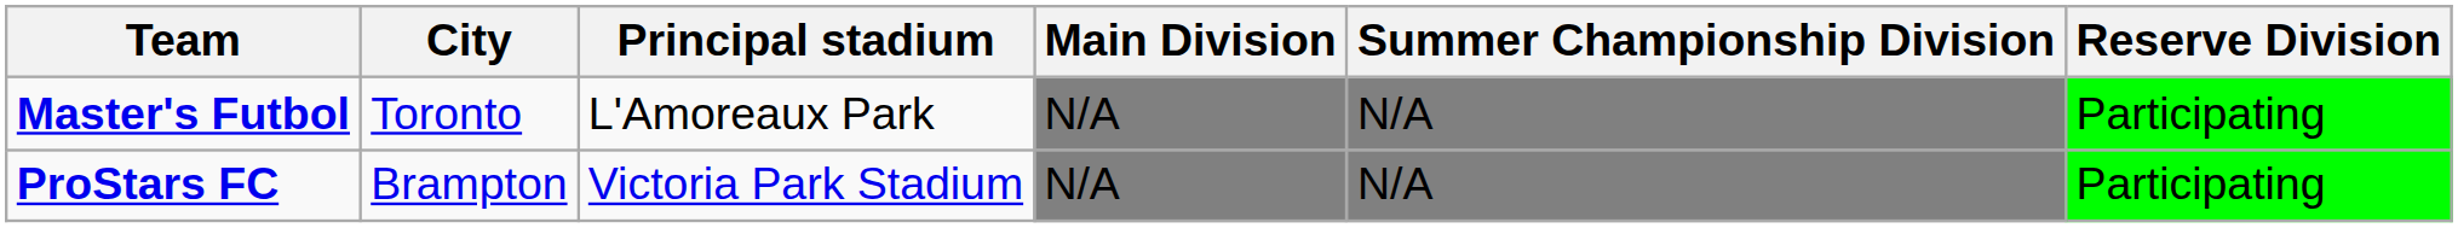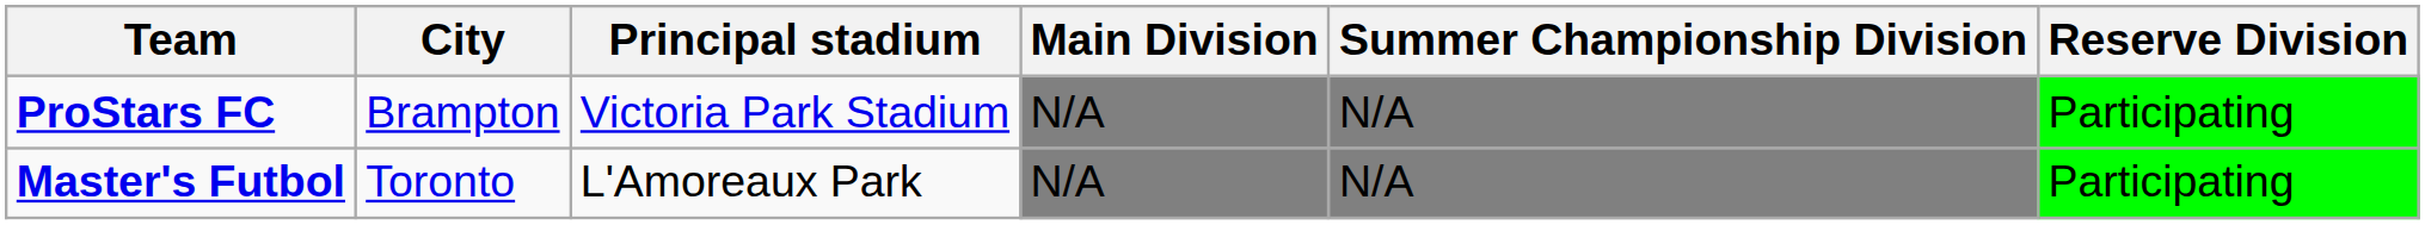 <table class="wikitable sortable">
 <tr>
 <th>Team</th>
 <th>City</th>
 <th>Principal stadium</th>
 <th>Main Division</th>
 <th>Summer Championship Division</th>
 <th>Reserve Division</th>
 </tr>
 <tr>
+<td><strong><a href='#'>ProStars FC</a></strong></td>
+<td><a href='#'>Brampton</a></td>
+<td><a href='#'>Victoria Park Stadium</a></td>
+<td style="background: grey;">N/A</td>
+<td style="background: grey;">N/A</td>
+<td style="background: lime;">Participating</td>
+</tr>
+<tr>
 <td><strong><a href='#'>Master's Futbol</a></strong></td>
 <td><a href='#'>Toronto</a></td>
 <td>L'Amoreaux Park</td>
 <td style="background: grey;">N/A</td>
 <td style="background: grey;">N/A</td>
 <td style="background: lime;">Participating</td>
 </tr>
-<tr>
-<td><strong><a href='#'>ProStars FC</a></strong></td>
-<td><a href='#'>Brampton</a></td>
-<td><a href='#'>Victoria Park Stadium</a></td>
-<td style="background: grey;">N/A</td>
-<td style="background: grey;">N/A</td>
-<td style="background: lime;">Participating</td>
-</tr>
 </table>
